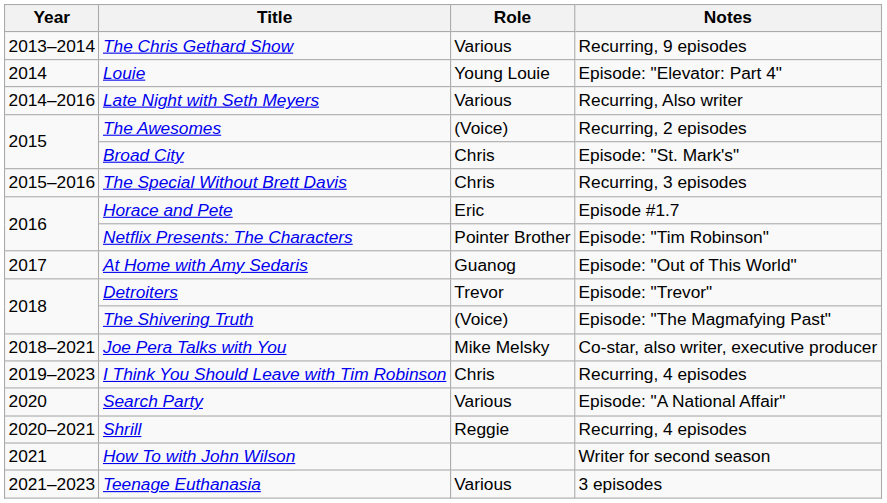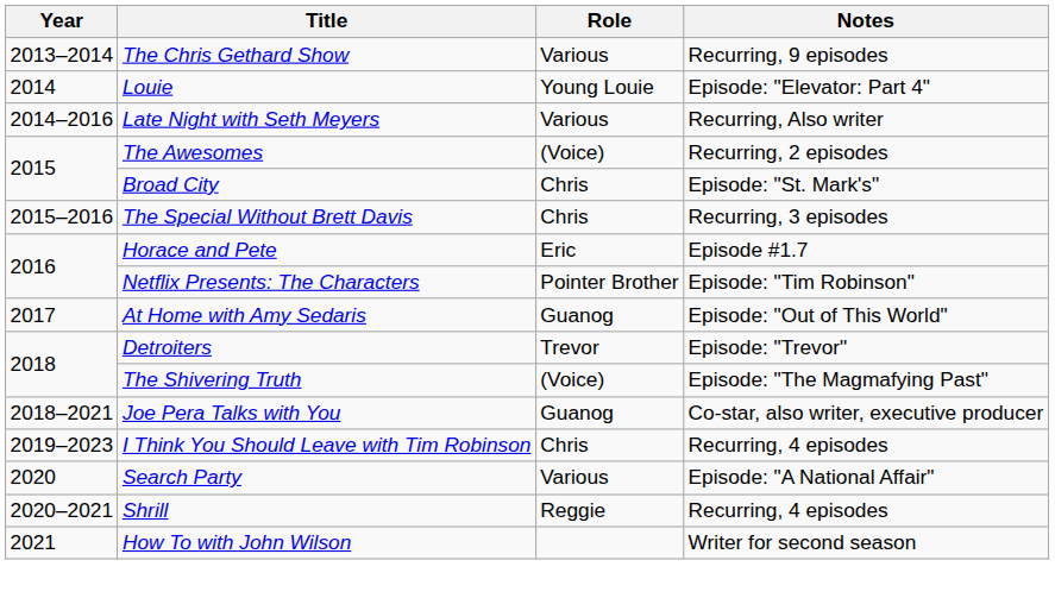 <table class="wikitable sortable">
 <tr>
 <th>Year</th>
 <th>Title</th>
 <th>Role</th>
 <th class="unsortable">Notes</th>
 </tr>
 <tr>
 <td>2013–2014</td>
 <td><em><a href='#'>The Chris Gethard Show</a></em></td>
 <td>Various</td>
 <td>Recurring, 9 episodes</td>
 </tr>
 <tr>
 <td>2014</td>
 <td><em><a href='#'>Louie</a></em></td>
 <td>Young Louie</td>
 <td>Episode: "Elevator: Part 4"</td>
 </tr>
 <tr>
 <td>2014–2016</td>
 <td><em><a href='#'>Late Night with Seth Meyers</a></em></td>
 <td>Various</td>
 <td>Recurring, Also writer</td>
 </tr>
 <tr>
 <td rowspan="2">2015</td>
 <td><em><a href='#'>The Awesomes</a></em></td>
 <td>(Voice)</td>
 <td>Recurring, 2 episodes</td>
 </tr>
 <tr>
 <td><em><a href='#'>Broad City</a></em></td>
 <td>Chris</td>
 <td>Episode: "St. Mark's"</td>
 </tr>
 <tr>
 <td>2015–2016</td>
 <td><em><a href='#'>The Special Without Brett Davis</a></em></td>
 <td>Chris</td>
 <td>Recurring, 3 episodes</td>
 </tr>
 <tr>
 <td rowspan="2">2016</td>
 <td><em><a href='#'>Horace and Pete</a></em></td>
 <td>Eric</td>
 <td>Episode #1.7</td>
 </tr>
 <tr>
 <td><em><a href='#'>Netflix Presents: The Characters</a></em></td>
 <td>Pointer Brother</td>
 <td>Episode: "Tim Robinson"</td>
 </tr>
 <tr>
 <td>2017</td>
 <td><em><a href='#'>At Home with Amy Sedaris</a></em></td>
 <td>Guanog</td>
 <td>Episode: "Out of This World"</td>
 </tr>
 <tr>
 <td rowspan="2">2018</td>
 <td><em><a href='#'>Detroiters</a></em></td>
 <td>Trevor</td>
 <td>Episode: "Trevor"</td>
 </tr>
 <tr>
 <td><em><a href='#'>The Shivering Truth</a></em></td>
 <td>(Voice)</td>
 <td>Episode: "The Magmafying Past"</td>
 </tr>
 <tr>
 <td>2018–2021</td>
 <td><em><a href='#'>Joe Pera Talks with You</a></em></td>
-<td>Mike Melsky</td>
+<td>Guanog</td>
 <td>Co-star, also writer, executive producer</td>
 </tr>
 <tr>
 <td>2019–2023</td>
 <td><em><a href='#'>I Think You Should Leave with Tim Robinson</a></em></td>
 <td>Chris</td>
 <td>Recurring, 4 episodes</td>
 </tr>
 <tr>
 <td>2020</td>
 <td><em><a href='#'>Search Party</a></em></td>
 <td>Various</td>
 <td>Episode: "A National Affair"</td>
 </tr>
 <tr>
 <td>2020–2021</td>
 <td><em><a href='#'>Shrill</a></em></td>
 <td>Reggie</td>
 <td>Recurring, 4 episodes</td>
 </tr>
 <tr>
 <td>2021</td>
 <td><em><a href='#'>How To with John Wilson</a></em></td>
 <td></td>
 <td>Writer for second season</td>
 </tr>
-<tr>
-<td>2021–2023</td>
-<td><em><a href='#'>Teenage Euthanasia</a></em></td>
-<td>Various</td>
-<td>3 episodes</td>
-</tr>
 </table>
